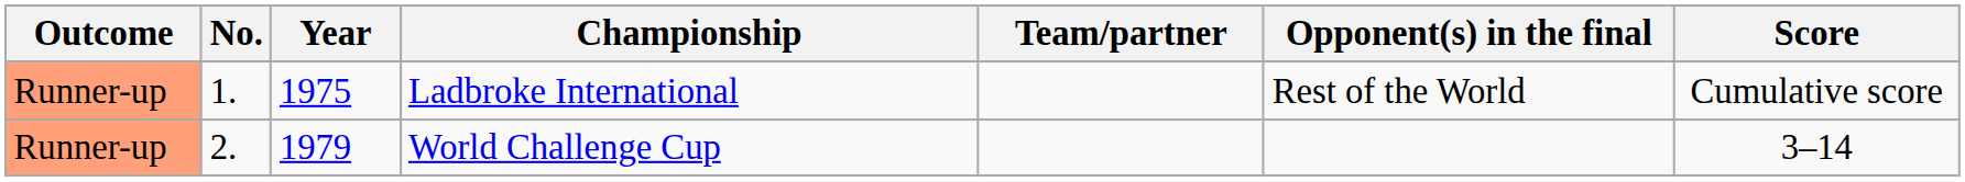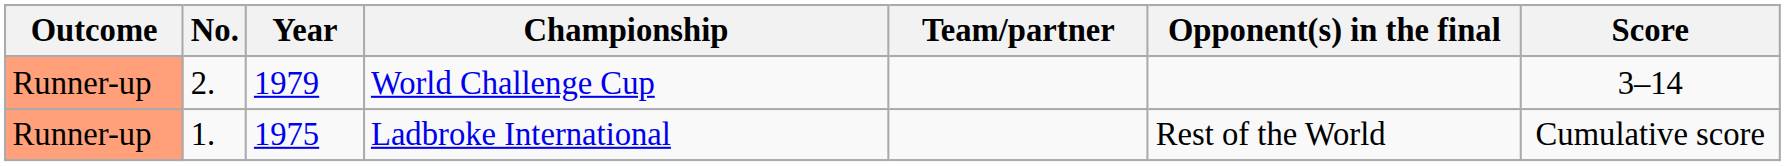 <table class="wikitable">
 <tr>
 <th width="80">Outcome</th>
 <th width="20">No.</th>
 <th width="50">Year</th>
 <th width="250">Championship</th>
 <th width="120">Team/partner</th>
 <th width="175">Opponent(s) in the final</th>
 <th width="120">Score</th>
 </tr>
 <tr>
 <td style="background:#ffa07a;">Runner-up</td>
+<td>2.</td>
+<td><a href='#'>1979</a></td>
+<td><a href='#'>World Challenge Cup</a></td>
+<td></td>
+<td></td>
+<td align="center">3–14</td>
+</tr>
+<tr>
+<td style="background:#ffa07a;">Runner-up</td>
 <td>1.</td>
 <td><a href='#'>1975</a></td>
 <td><a href='#'>Ladbroke International</a></td>
 <td></td>
 <td>Rest of the World</td>
 <td align="center">Cumulative score</td>
 </tr>
-<tr>
-<td style="background:#ffa07a;">Runner-up</td>
-<td>2.</td>
-<td><a href='#'>1979</a></td>
-<td><a href='#'>World Challenge Cup</a></td>
-<td></td>
-<td></td>
-<td align="center">3–14</td>
-</tr>
 </table>
